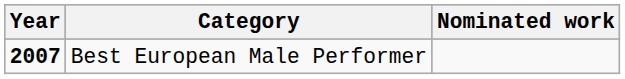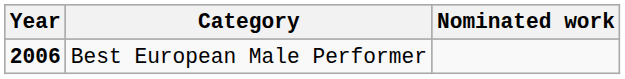 <table class="wikitable">
 <tr>
 <th>Year</th>
 <th>Category</th>
 <th>Nominated work</th>
 </tr>
 <tr>
-<td><strong>2007</strong></td>
+<td><strong>2006</strong></td>
 <td>Best European Male Performer</td>
 <td></td>
 </tr>
 </table>
